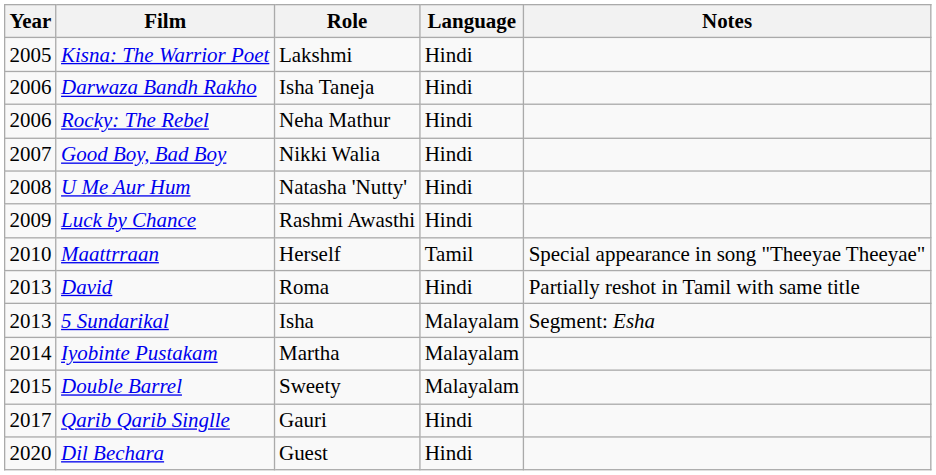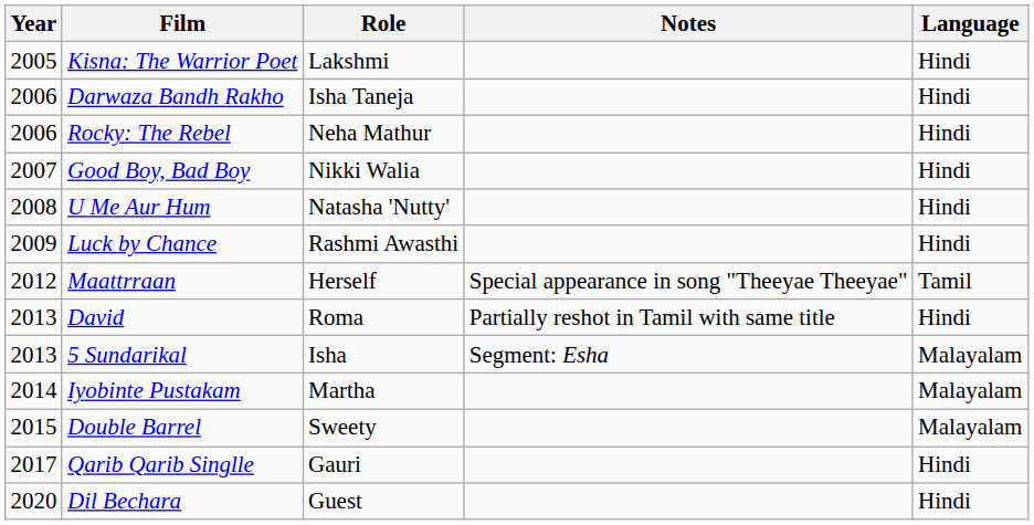 <table class="wikitable sortable">
 <tr>
 <th>Year</th>
 <th>Film</th>
 <th>Role</th>
+<th>Notes</th>
 <th>Language</th>
-<th>Notes</th>
 </tr>
 <tr>
 <td>2005</td>
 <td><em><a href='#'>Kisna: The Warrior Poet</a></em></td>
 <td>Lakshmi</td>
+<td></td>
 <td>Hindi</td>
-<td></td>
 </tr>
 <tr>
 <td>2006</td>
 <td><em><a href='#'>Darwaza Bandh Rakho</a></em></td>
 <td>Isha Taneja</td>
+<td></td>
 <td>Hindi</td>
-<td></td>
 </tr>
 <tr>
 <td>2006</td>
 <td><em><a href='#'>Rocky: The Rebel</a></em></td>
 <td>Neha Mathur</td>
+<td></td>
 <td>Hindi</td>
-<td></td>
 </tr>
 <tr>
 <td>2007</td>
 <td><em><a href='#'>Good Boy, Bad Boy</a></em></td>
 <td>Nikki Walia</td>
+<td></td>
 <td>Hindi</td>
-<td></td>
 </tr>
 <tr>
 <td>2008</td>
 <td><em><a href='#'>U Me Aur Hum</a></em></td>
 <td>Natasha 'Nutty'</td>
+<td></td>
 <td>Hindi</td>
-<td></td>
 </tr>
 <tr>
 <td>2009</td>
 <td><em><a href='#'>Luck by Chance</a></em></td>
 <td>Rashmi Awasthi</td>
+<td></td>
 <td>Hindi</td>
-<td></td>
 </tr>
 <tr>
-<td>2010</td>
+<td>2012</td>
 <td><em><a href='#'>Maattrraan</a></em></td>
 <td>Herself</td>
+<td>Special appearance in song "Theeyae Theeyae"</td>
 <td>Tamil</td>
-<td>Special appearance in song "Theeyae Theeyae"</td>
 </tr>
 <tr>
 <td>2013</td>
 <td><em><a href='#'>David</a></em></td>
 <td>Roma</td>
+<td>Partially reshot in Tamil with same title</td>
 <td>Hindi</td>
-<td>Partially reshot in Tamil with same title</td>
 </tr>
 <tr>
 <td>2013</td>
 <td><em><a href='#'>5 Sundarikal</a></em></td>
 <td>Isha</td>
+<td>Segment: <em>Esha</em></td>
 <td>Malayalam</td>
-<td>Segment: <em>Esha</em></td>
 </tr>
 <tr>
 <td>2014</td>
 <td><em><a href='#'>Iyobinte Pustakam</a></em></td>
 <td>Martha</td>
+<td></td>
 <td>Malayalam</td>
-<td></td>
 </tr>
 <tr>
 <td>2015</td>
 <td><em><a href='#'>Double Barrel</a></em></td>
 <td>Sweety</td>
+<td></td>
 <td>Malayalam</td>
-<td></td>
 </tr>
 <tr>
 <td>2017</td>
 <td><em><a href='#'>Qarib Qarib Singlle</a></em></td>
 <td>Gauri</td>
+<td></td>
 <td>Hindi</td>
-<td></td>
 </tr>
 <tr>
 <td>2020</td>
 <td><em><a href='#'>Dil Bechara</a></em></td>
 <td>Guest</td>
+<td></td>
 <td>Hindi</td>
-<td></td>
 </tr>
 </table>
